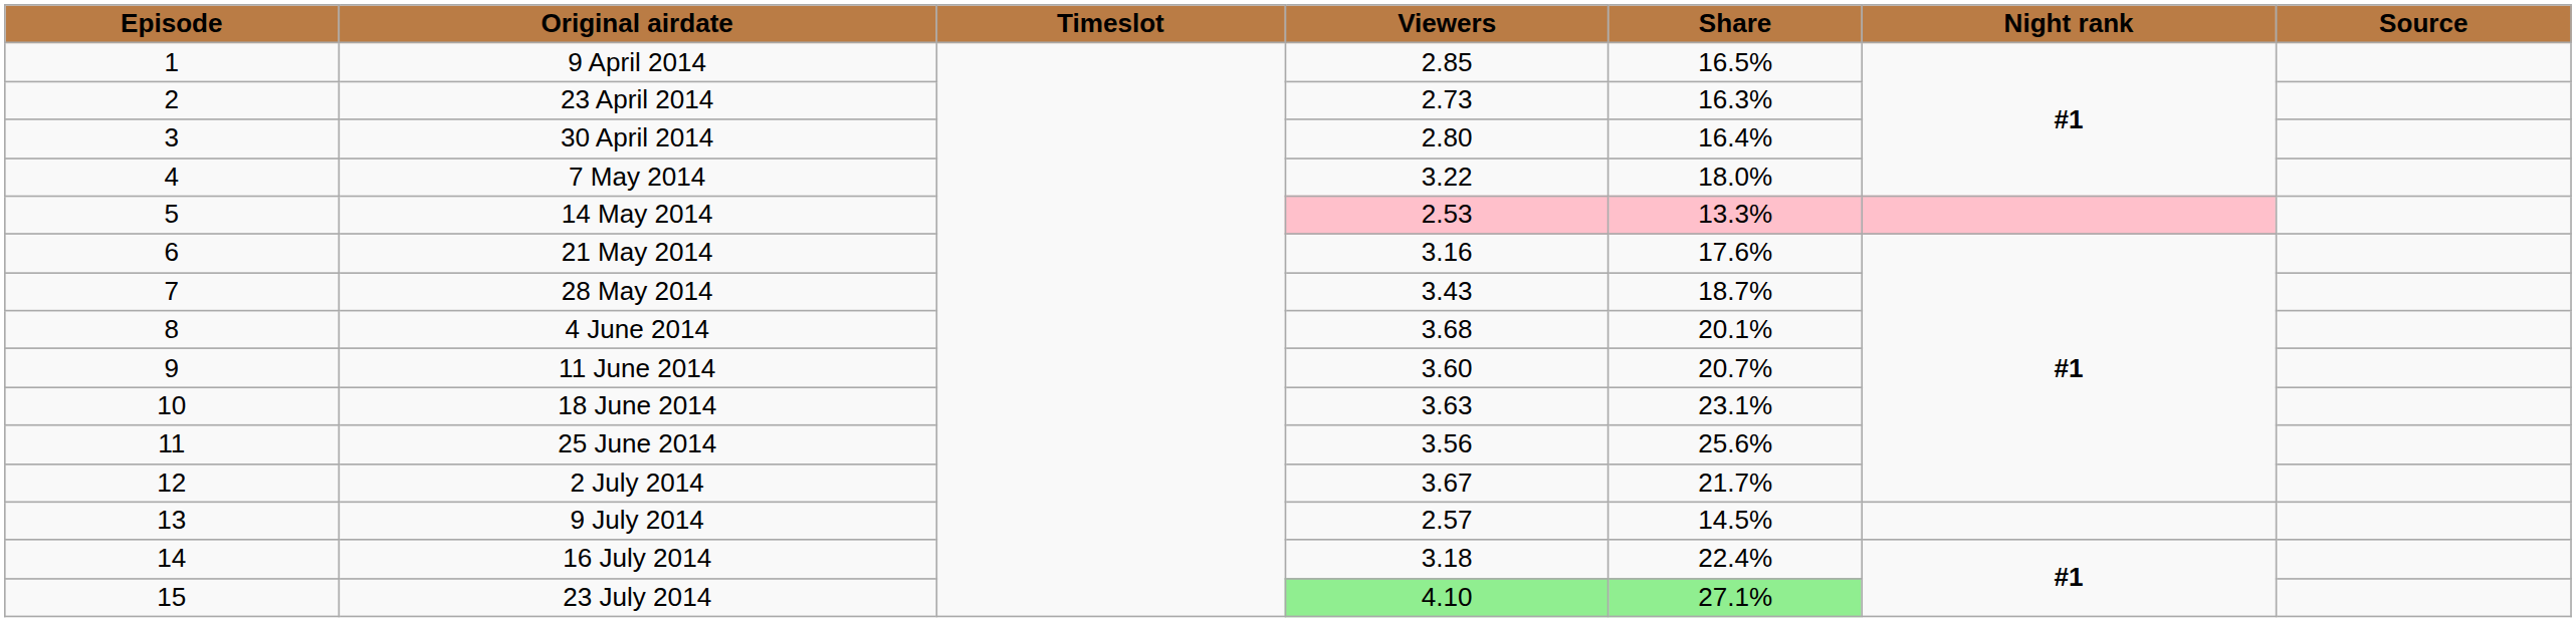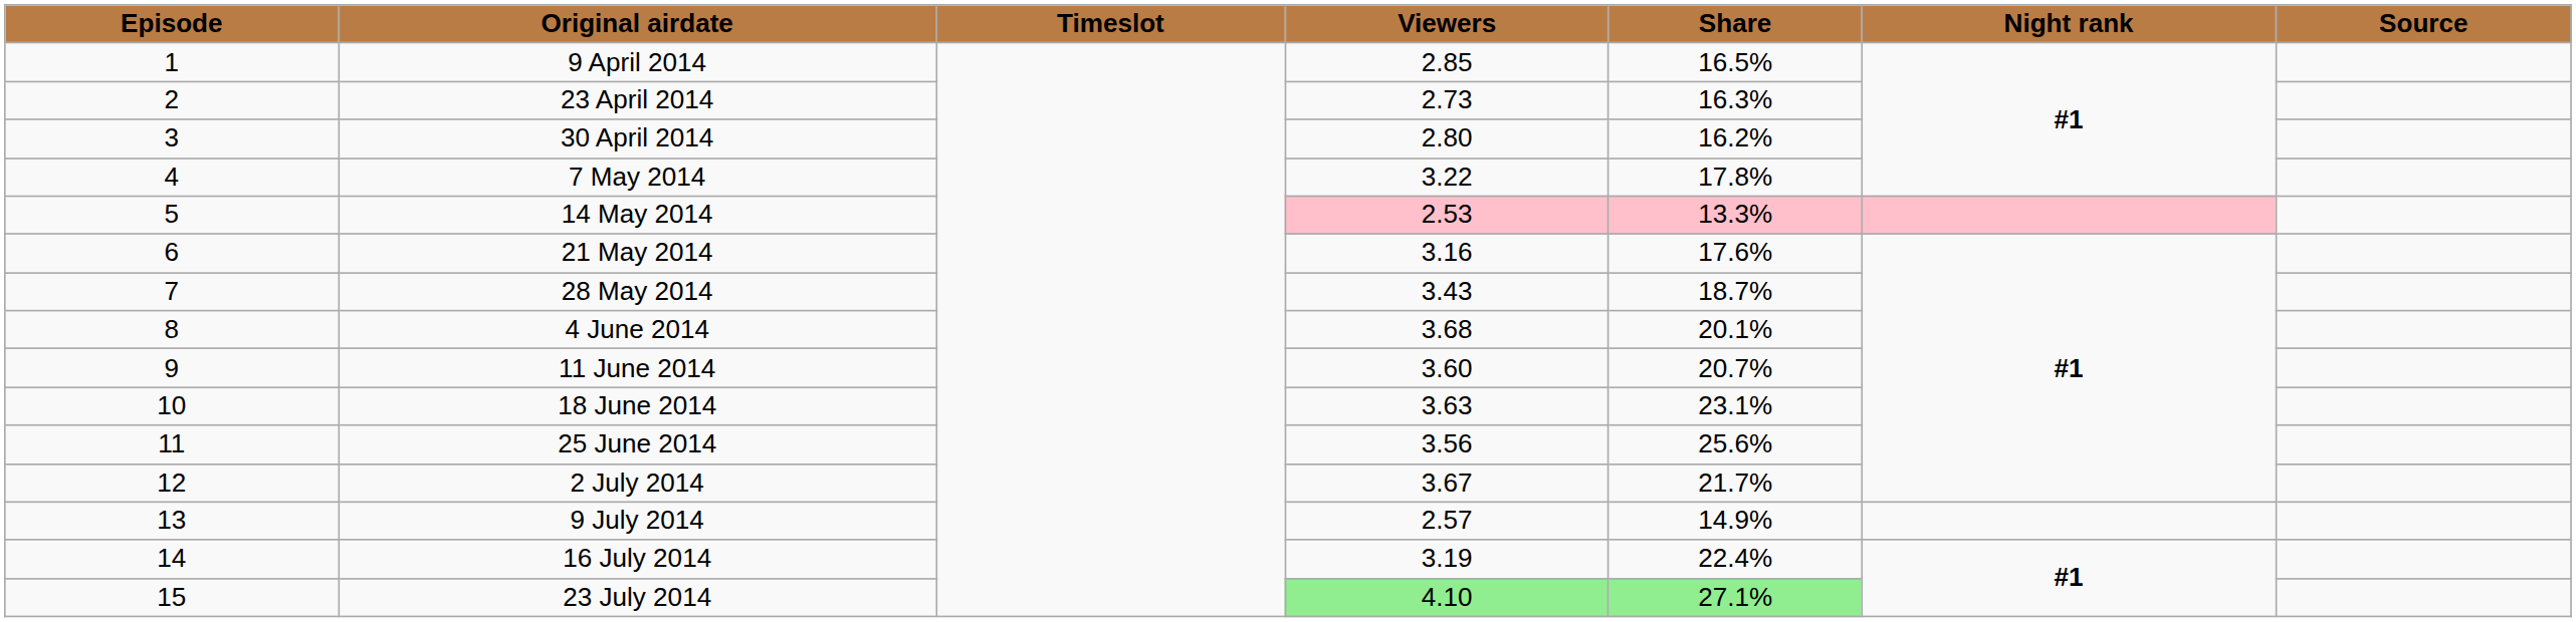 <table class="wikitable plainrowheaders" style="text-align:center; line-height:16px; width:99%">
 <tr style="background:#BA7C45">
 <td><strong>Episode</strong></td>
 <td><strong>Original airdate</strong></td>
 <td><strong>Timeslot</strong></td>
 <td><strong>Viewers<br></strong></td>
 <td><strong>Share</strong></td>
 <td><strong>Night rank</strong></td>
 <td><strong>Source</strong></td>
 </tr>
 <tr>
 <td>1</td>
 <td>9 April 2014</td>
 <td rowspan=15></td>
 <td>2.85</td>
 <td>16.5%</td>
 <td rowspan="4"><strong>#1</strong></td>
 <td></td>
 </tr>
 <tr>
 <td>2</td>
 <td>23 April 2014</td>
 <td>2.73</td>
 <td>16.3%</td>
 <td></td>
 </tr>
 <tr>
 <td>3</td>
 <td>30 April 2014</td>
 <td>2.80</td>
-<td>16.4%</td>
+<td>16.2%</td>
 <td></td>
 </tr>
 <tr>
 <td>4</td>
 <td>7 May 2014</td>
 <td>3.22</td>
-<td>18.0%</td>
+<td>17.8%</td>
 <td></td>
 </tr>
 <tr>
 <td>5</td>
 <td>14 May 2014</td>
 <td bgcolor=#FFC0CB>2.53</td>
 <td bgcolor=#FFC0CB>13.3%</td>
 <td bgcolor=#FFC0CB></td>
 <td></td>
 </tr>
 <tr>
 <td>6</td>
 <td>21 May 2014</td>
 <td>3.16</td>
 <td>17.6%</td>
 <td rowspan="7"><strong>#1</strong></td>
 <td></td>
 </tr>
 <tr>
 <td>7</td>
 <td>28 May 2014</td>
 <td>3.43</td>
 <td>18.7%</td>
 <td></td>
 </tr>
 <tr>
 <td>8</td>
 <td>4 June 2014</td>
 <td>3.68</td>
 <td>20.1%</td>
 <td></td>
 </tr>
 <tr>
 <td>9</td>
 <td>11 June 2014</td>
 <td>3.60</td>
 <td>20.7%</td>
 <td></td>
 </tr>
 <tr>
 <td>10</td>
 <td>18 June 2014</td>
 <td>3.63</td>
 <td>23.1%</td>
 <td></td>
 </tr>
 <tr>
 <td>11</td>
 <td>25 June 2014</td>
 <td>3.56</td>
 <td>25.6%</td>
 <td></td>
 </tr>
 <tr>
 <td>12</td>
 <td>2 July 2014</td>
 <td>3.67</td>
 <td>21.7%</td>
 <td></td>
 </tr>
 <tr>
 <td>13</td>
 <td>9 July 2014</td>
 <td>2.57</td>
-<td>14.5%</td>
+<td>14.9%</td>
 <td></td>
 <td></td>
 </tr>
 <tr>
 <td>14</td>
 <td>16 July 2014</td>
-<td>3.18</td>
+<td>3.19</td>
 <td>22.4%</td>
 <td rowspan="2"><strong>#1</strong></td>
 <td></td>
 </tr>
 <tr>
 <td>15</td>
 <td>23 July 2014</td>
 <td bgcolor=#90EE90>4.10</td>
 <td bgcolor=#90EE90>27.1%</td>
 <td></td>
 </tr>
 </table>
